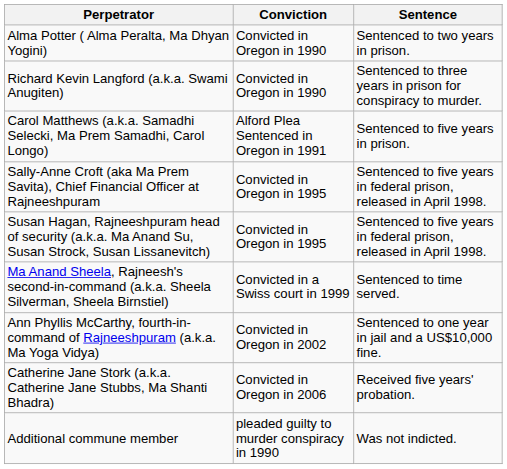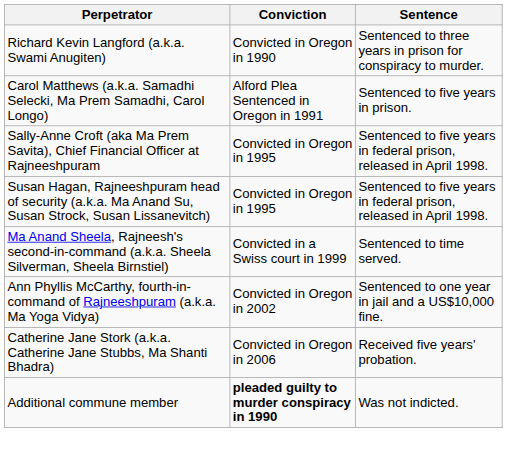 <table class="wikitable">
 <tr>
 <th>Perpetrator</th>
 <th>Conviction</th>
 <th>Sentence</th>
-</tr>
-<tr>
-<td>Alma Potter ( Alma Peralta, Ma Dhyan Yogini)</td>
-<td>Convicted in Oregon in 1990</td>
-<td>Sentenced to two years in prison.</td>
 </tr>
 <tr>
 <td>Richard Kevin Langford (a.k.a. Swami Anugiten)</td>
 <td>Convicted in Oregon in 1990</td>
 <td>Sentenced to three years in prison for conspiracy to murder.</td>
 </tr>
 <tr>
 <td>Carol Matthews (a.k.a. Samadhi Selecki, Ma Prem Samadhi, Carol Longo)</td>
 <td>Alford Plea Sentenced in Oregon in 1991</td>
 <td>Sentenced to five years in prison.</td>
 </tr>
 <tr>
 <td>Sally-Anne Croft (aka Ma Prem Savita), Chief Financial Officer at Rajneeshpuram</td>
 <td>Convicted in Oregon in 1995</td>
 <td>Sentenced to five years in federal prison, released in April 1998.</td>
 </tr>
 <tr>
 <td>Susan Hagan, Rajneeshpuram head of security (a.k.a. Ma Anand Su, Susan Strock, Susan Lissanevitch)</td>
 <td>Convicted in Oregon in 1995</td>
 <td>Sentenced to five years in federal prison, released in April 1998.</td>
 </tr>
 <tr>
 <td><a href='#'>Ma Anand Sheela</a>, Rajneesh's second-in-command (a.k.a. Sheela Silverman, Sheela Birnstiel)</td>
 <td>Convicted in a Swiss court in 1999</td>
 <td>Sentenced to time served.</td>
 </tr>
 <tr>
 <td>Ann Phyllis McCarthy, fourth-in-command of <a href='#'>Rajneeshpuram</a> (a.k.a. Ma Yoga Vidya)</td>
 <td>Convicted in Oregon in 2002</td>
 <td>Sentenced to one year in jail and a US$10,000 fine.</td>
 </tr>
 <tr>
 <td>Catherine Jane Stork (a.k.a. Catherine Jane Stubbs, Ma Shanti Bhadra)</td>
 <td>Convicted in Oregon in 2006</td>
 <td>Received five years' probation.</td>
 </tr>
 <tr>
 <td>Additional commune member</td>
-<td>pleaded guilty to murder conspiracy in 1990</td>
+<td><strong>pleaded guilty to murder conspiracy in 1990</strong></td>
 <td>Was not indicted.</td>
 </tr>
 </table>
